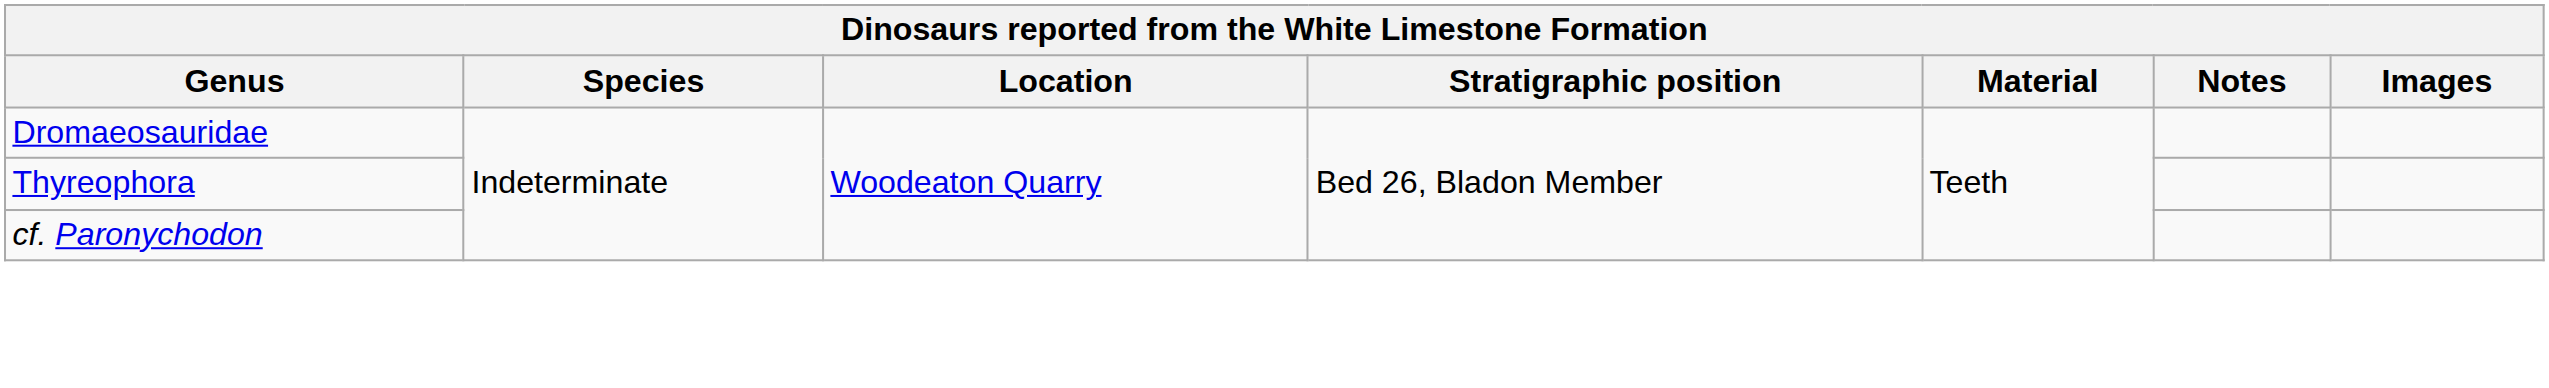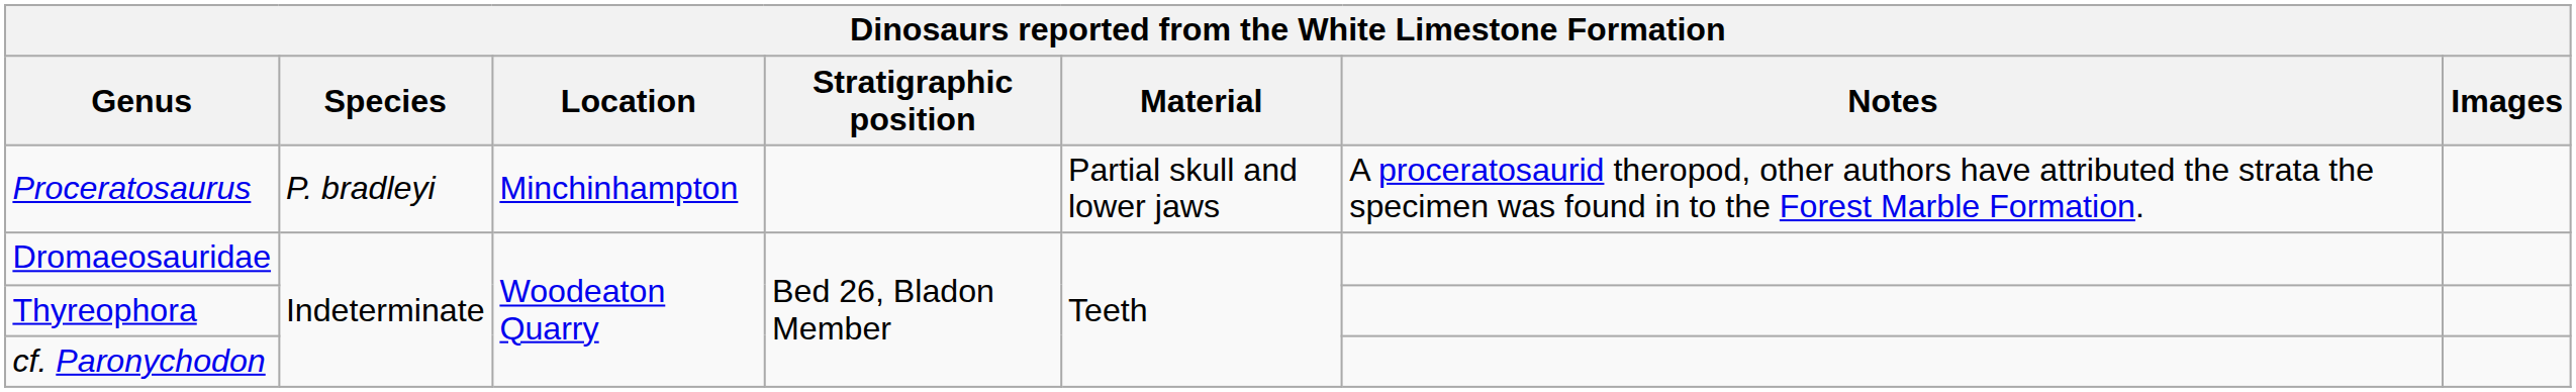 <table class="wikitable" align="center" width="100%">
 <tr>
 <th colspan="7" align="center">Dinosaurs <strong>reported from the White Limestone Formation</strong></th>
 </tr>
 <tr>
 <th>Genus</th>
 <th>Species</th>
 <th>Location</th>
 <th>Stratigraphic position</th>
 <th>Material</th>
 <th>Notes</th>
 <th>Images</th>
+</tr>
+<tr>
+<td><em><a href='#'>Proceratosaurus</a></em></td>
+<td><em>P. bradleyi</em></td>
+<td><a href='#'>Minchinhampton</a></td>
+<td></td>
+<td>Partial skull and lower jaws</td>
+<td>A <a href='#'>proceratosaurid</a> theropod, other authors have attributed the strata the specimen was found in to the <a href='#'>Forest Marble Formation</a>.</td>
+<td></td>
 </tr>
 <tr>
 <td><a href='#'>Dromaeosauridae</a></td>
 <td rowspan="3">Indeterminate</td>
 <td rowspan="3"><a href='#'>Woodeaton Quarry</a></td>
 <td rowspan="3">Bed 26, Bladon Member</td>
 <td rowspan="3">Teeth</td>
 <td></td>
 <td></td>
 </tr>
 <tr>
 <td><a href='#'>Thyreophora</a></td>
 <td></td>
 <td></td>
 </tr>
 <tr>
 <td><em>cf. <a href='#'>Paronychodon</a></em></td>
 <td></td>
 <td></td>
 </tr>
 </table>
